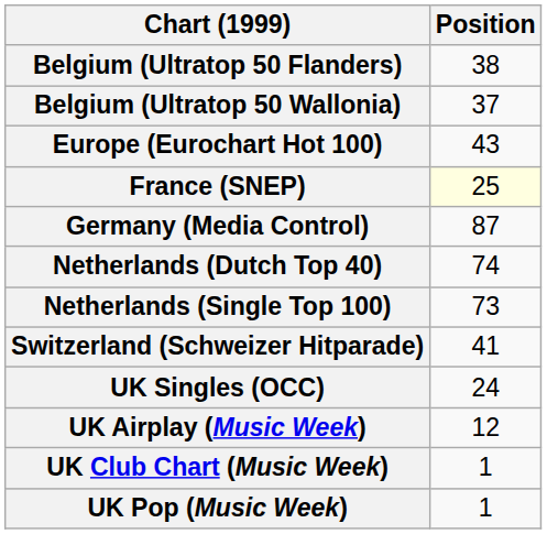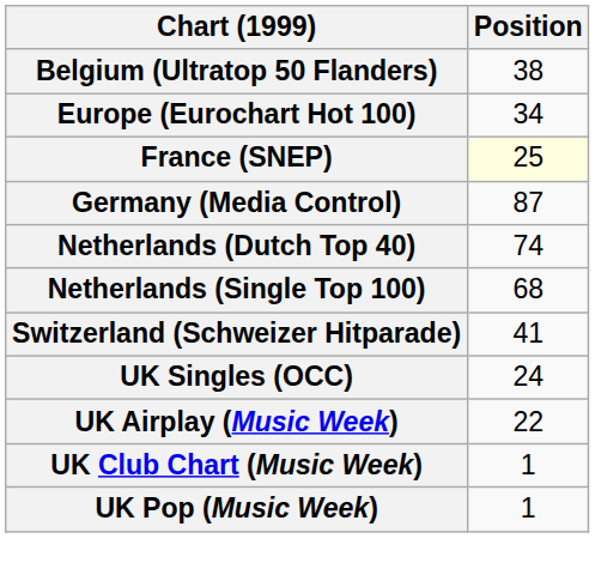 <table class="wikitable sortable plainrowheaders" style="text-align:center">
 <tr>
 <th>Chart (1999)</th>
 <th>Position</th>
 </tr>
 <tr>
 <th scope="row">Belgium (Ultratop 50 Flanders)</th>
 <td>38</td>
 </tr>
 <tr>
-<th scope="row">Belgium (Ultratop 50 Wallonia)</th>
-<td>37</td>
-</tr>
-<tr>
 <th scope="row">Europe (Eurochart Hot 100)</th>
-<td>43</td>
+<td>34</td>
 </tr>
 <tr>
 <th scope="row">France (SNEP)</th>
 <td style="background: lightyellow;">25</td>
 </tr>
 <tr>
 <th scope="row">Germany (Media Control)</th>
 <td>87</td>
 </tr>
 <tr>
 <th scope="row">Netherlands (Dutch Top 40)</th>
 <td>74</td>
 </tr>
 <tr>
 <th scope="row">Netherlands (Single Top 100)</th>
-<td>73</td>
+<td>68</td>
 </tr>
 <tr>
 <th scope="row">Switzerland (Schweizer Hitparade)</th>
 <td>41</td>
 </tr>
 <tr>
 <th scope="row">UK Singles (OCC)</th>
 <td>24</td>
 </tr>
 <tr>
 <th scope="row">UK Airplay (<em><a href='#'>Music Week</a></em>)</th>
-<td>12</td>
+<td>22</td>
 </tr>
 <tr>
 <th scope="row">UK <a href='#'>Club Chart</a> (<em>Music Week</em>)</th>
 <td>1</td>
 </tr>
 <tr>
 <th scope="row">UK Pop (<em>Music Week</em>)</th>
 <td>1</td>
 </tr>
 </table>
